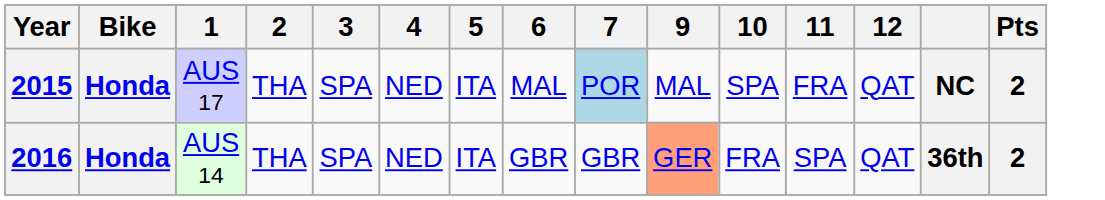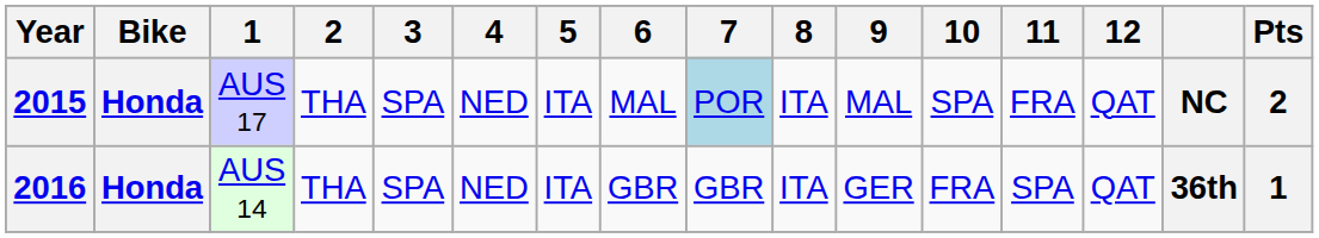 <table class="wikitable" style="text-align:center; font-size:90%">
 <tr>
 <th>Year</th>
 <th>Bike</th>
 <th>1</th>
 <th>2</th>
 <th>3</th>
 <th>4</th>
 <th>5</th>
 <th>6</th>
 <th>7</th>
+<th>8</th>
 <th>9</th>
 <th>10</th>
 <th>11</th>
 <th>12</th>
 <th></th>
 <th>Pts</th>
 </tr>
 <tr>
 <th><a href='#'>2015</a></th>
 <th><a href='#'>Honda</a></th>
 <td style="background:#cfcfff;"><a href='#'>AUS</a><br><small>17</small></td>
 <td><a href='#'>THA</a></td>
 <td><a href='#'>SPA</a></td>
 <td><a href='#'>NED</a></td>
 <td><a href='#'>ITA</a></td>
 <td><a href='#'>MAL</a></td>
 <td style="background: lightblue;"><a href='#'>POR</a></td>
+<td><a href='#'>ITA</a></td>
 <td><a href='#'>MAL</a></td>
 <td><a href='#'>SPA</a></td>
 <td><a href='#'>FRA</a></td>
 <td><a href='#'>QAT</a></td>
 <th>NC</th>
 <th>2</th>
 </tr>
 <tr>
 <th><a href='#'>2016</a></th>
 <th><a href='#'>Honda</a></th>
 <td style="background:#DFFFDF;"><a href='#'>AUS</a><br><small>14</small></td>
 <td><a href='#'>THA</a></td>
 <td><a href='#'>SPA</a></td>
 <td><a href='#'>NED</a></td>
 <td><a href='#'>ITA</a></td>
 <td><a href='#'>GBR</a></td>
 <td><a href='#'>GBR</a></td>
-<td style="background: lightsalmon;"><a href='#'>GER</a></td>
+<td><a href='#'>ITA</a></td>
+<td><a href='#'>GER</a></td>
 <td><a href='#'>FRA</a></td>
 <td><a href='#'>SPA</a></td>
 <td><a href='#'>QAT</a></td>
 <th>36th</th>
-<th>2</th>
+<th>1</th>
 </tr>
 </table>
